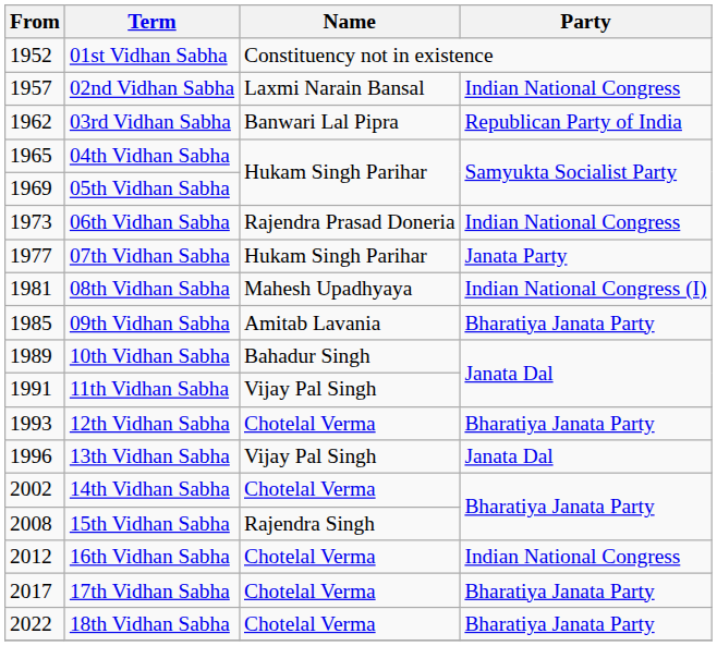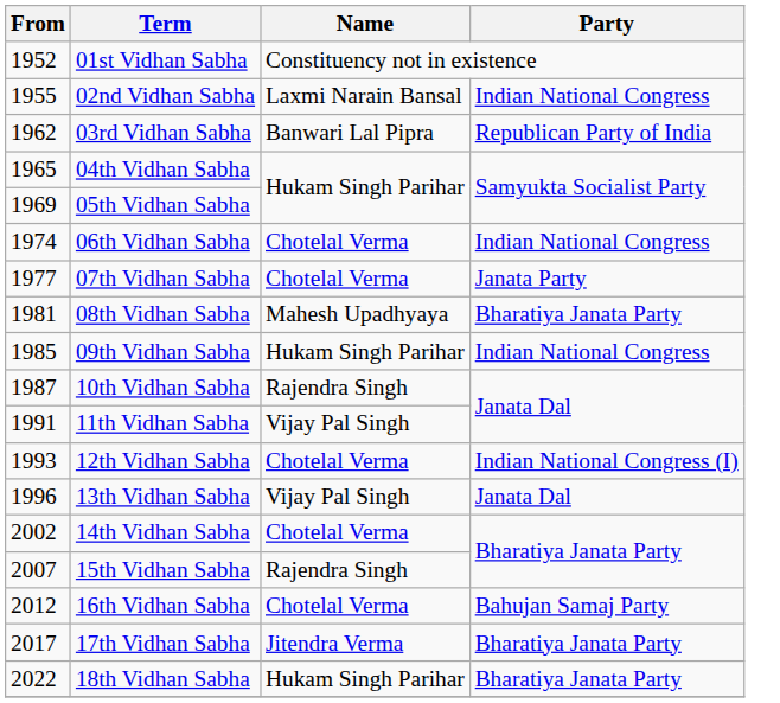 <table class="wikitable sortable">
 <tr>
 <th>From</th>
 <th><a href='#'>Term</a></th>
 <th>Name</th>
 <th>Party</th>
 </tr>
 <tr>
 <td>1952</td>
 <td><a href='#'>01st Vidhan Sabha</a></td>
 <td colspan=2>Constituency not in existence</td>
 </tr>
 <tr>
-<td>1957</td>
+<td>1955</td>
 <td><a href='#'>02nd Vidhan Sabha</a></td>
 <td>Laxmi  Narain Bansal </td>
 <td><a href='#'>Indian National Congress</a></td>
 </tr>
 <tr>
 <td>1962</td>
 <td><a href='#'>03rd Vidhan Sabha</a></td>
 <td>Banwari  Lal Pipra</td>
 <td><a href='#'>Republican Party of India</a></td>
 </tr>
 <tr>
 <td>1965</td>
 <td><a href='#'>04th Vidhan Sabha</a></td>
 <td rowspan="2">Hukam Singh Parihar</td>
 <td rowspan="2"><a href='#'>Samyukta Socialist Party</a></td>
 </tr>
 <tr>
 <td>1969</td>
 <td><a href='#'>05th Vidhan Sabha</a></td>
 </tr>
 <tr>
-<td>1973</td>
+<td>1974</td>
 <td><a href='#'>06th Vidhan Sabha</a></td>
-<td>Rajendra  Prasad Doneria</td>
+<td><a href='#'>Chotelal Verma</a></td>
 <td><a href='#'>Indian National Congress</a></td>
 </tr>
 <tr>
 <td>1977</td>
 <td><a href='#'>07th Vidhan Sabha</a></td>
-<td>Hukam Singh Parihar </td>
+<td><a href='#'>Chotelal Verma</a></td>
 <td><a href='#'>Janata Party</a></td>
 </tr>
 <tr>
 <td>1981</td>
 <td><a href='#'>08th Vidhan Sabha</a></td>
 <td>Mahesh  Upadhyaya </td>
-<td><a href='#'>Indian National Congress (I)</a></td>
+<td><a href='#'>Bharatiya Janata Party</a></td>
 </tr>
 <tr>
 <td>1985</td>
 <td><a href='#'>09th Vidhan Sabha</a></td>
-<td>Amitab  Lavania  </td>
-<td><a href='#'>Bharatiya Janata Party</a></td>
+<td>Hukam Singh Parihar </td>
+<td><a href='#'>Indian National Congress</a></td>
 </tr>
 <tr>
-<td>1989</td>
+<td>1987</td>
 <td><a href='#'>10th Vidhan Sabha</a></td>
-<td>Bahadur  Singh</td>
+<td>Rajendra  Singh </td>
 <td rowspan="2"><a href='#'>Janata Dal</a></td>
 </tr>
 <tr>
 <td>1991</td>
 <td><a href='#'>11th Vidhan Sabha</a></td>
 <td>Vijay Pal  Singh </td>
 </tr>
 <tr>
 <td>1993</td>
 <td><a href='#'>12th Vidhan Sabha</a></td>
 <td><a href='#'>Chotelal Verma</a></td>
-<td><a href='#'>Bharatiya Janata Party</a></td>
+<td><a href='#'>Indian National Congress (I)</a></td>
 </tr>
 <tr>
 <td>1996</td>
 <td><a href='#'>13th Vidhan Sabha</a></td>
 <td>Vijay Pal  Singh</td>
 <td><a href='#'>Janata Dal</a></td>
 </tr>
 <tr>
 <td>2002</td>
 <td><a href='#'>14th Vidhan Sabha</a></td>
 <td><a href='#'>Chotelal Verma</a></td>
 <td rowspan="2"><a href='#'>Bharatiya Janata Party</a></td>
 </tr>
 <tr>
-<td>2008</td>
+<td>2007</td>
 <td><a href='#'>15th Vidhan Sabha</a></td>
 <td>Rajendra  Singh </td>
 </tr>
 <tr>
 <td>2012</td>
 <td><a href='#'>16th Vidhan Sabha</a></td>
 <td><a href='#'>Chotelal Verma</a></td>
-<td><a href='#'>Indian National Congress</a></td>
+<td><a href='#'>Bahujan Samaj Party</a></td>
 </tr>
 <tr>
 <td>2017</td>
 <td><a href='#'>17th Vidhan Sabha</a></td>
-<td><a href='#'>Chotelal Verma</a></td>
+<td><a href='#'>Jitendra Verma</a></td>
 <td><a href='#'>Bharatiya Janata Party</a></td>
 </tr>
 <tr>
 <td>2022</td>
 <td><a href='#'>18th Vidhan Sabha</a></td>
-<td><a href='#'>Chotelal Verma</a></td>
+<td>Hukam Singh Parihar </td>
 <td><a href='#'>Bharatiya Janata Party</a></td>
 </tr>
 <tr>
 </tr>
 </table>
